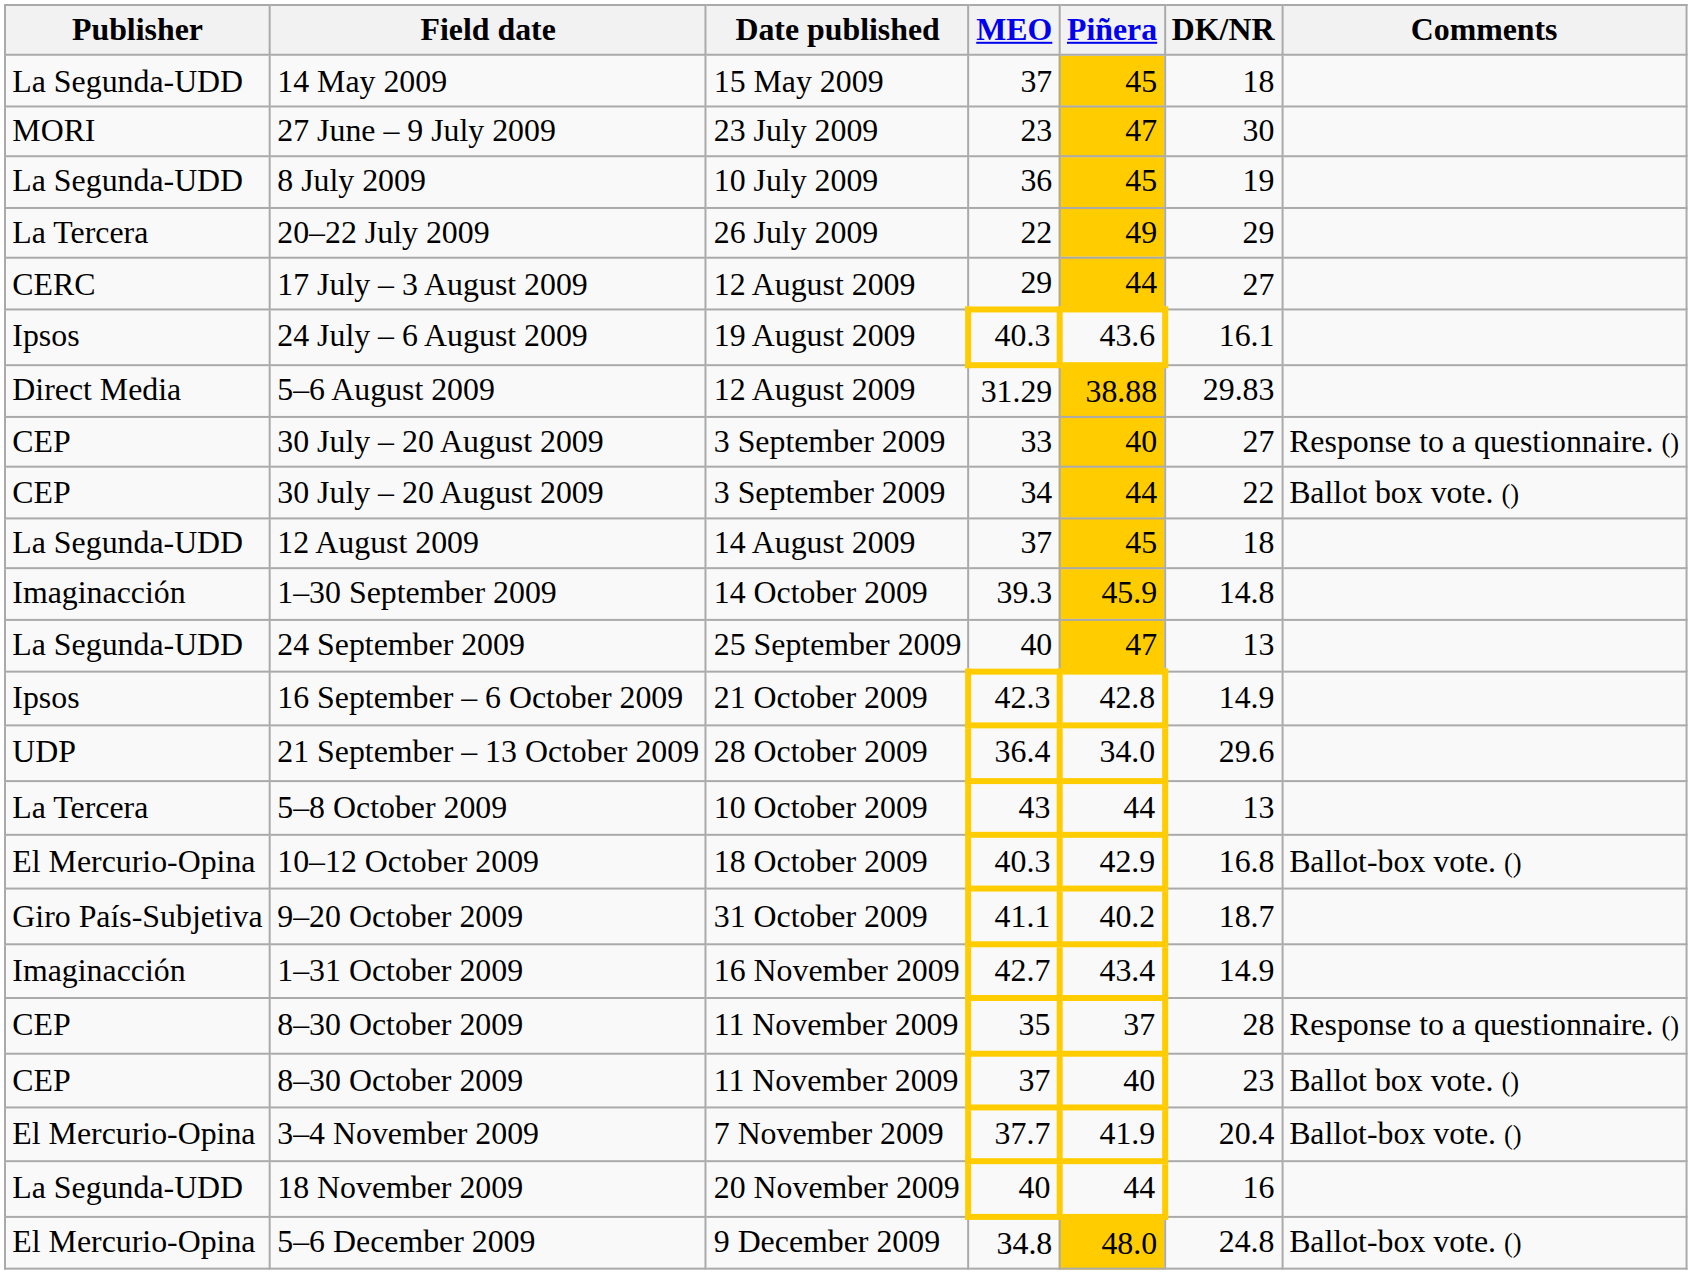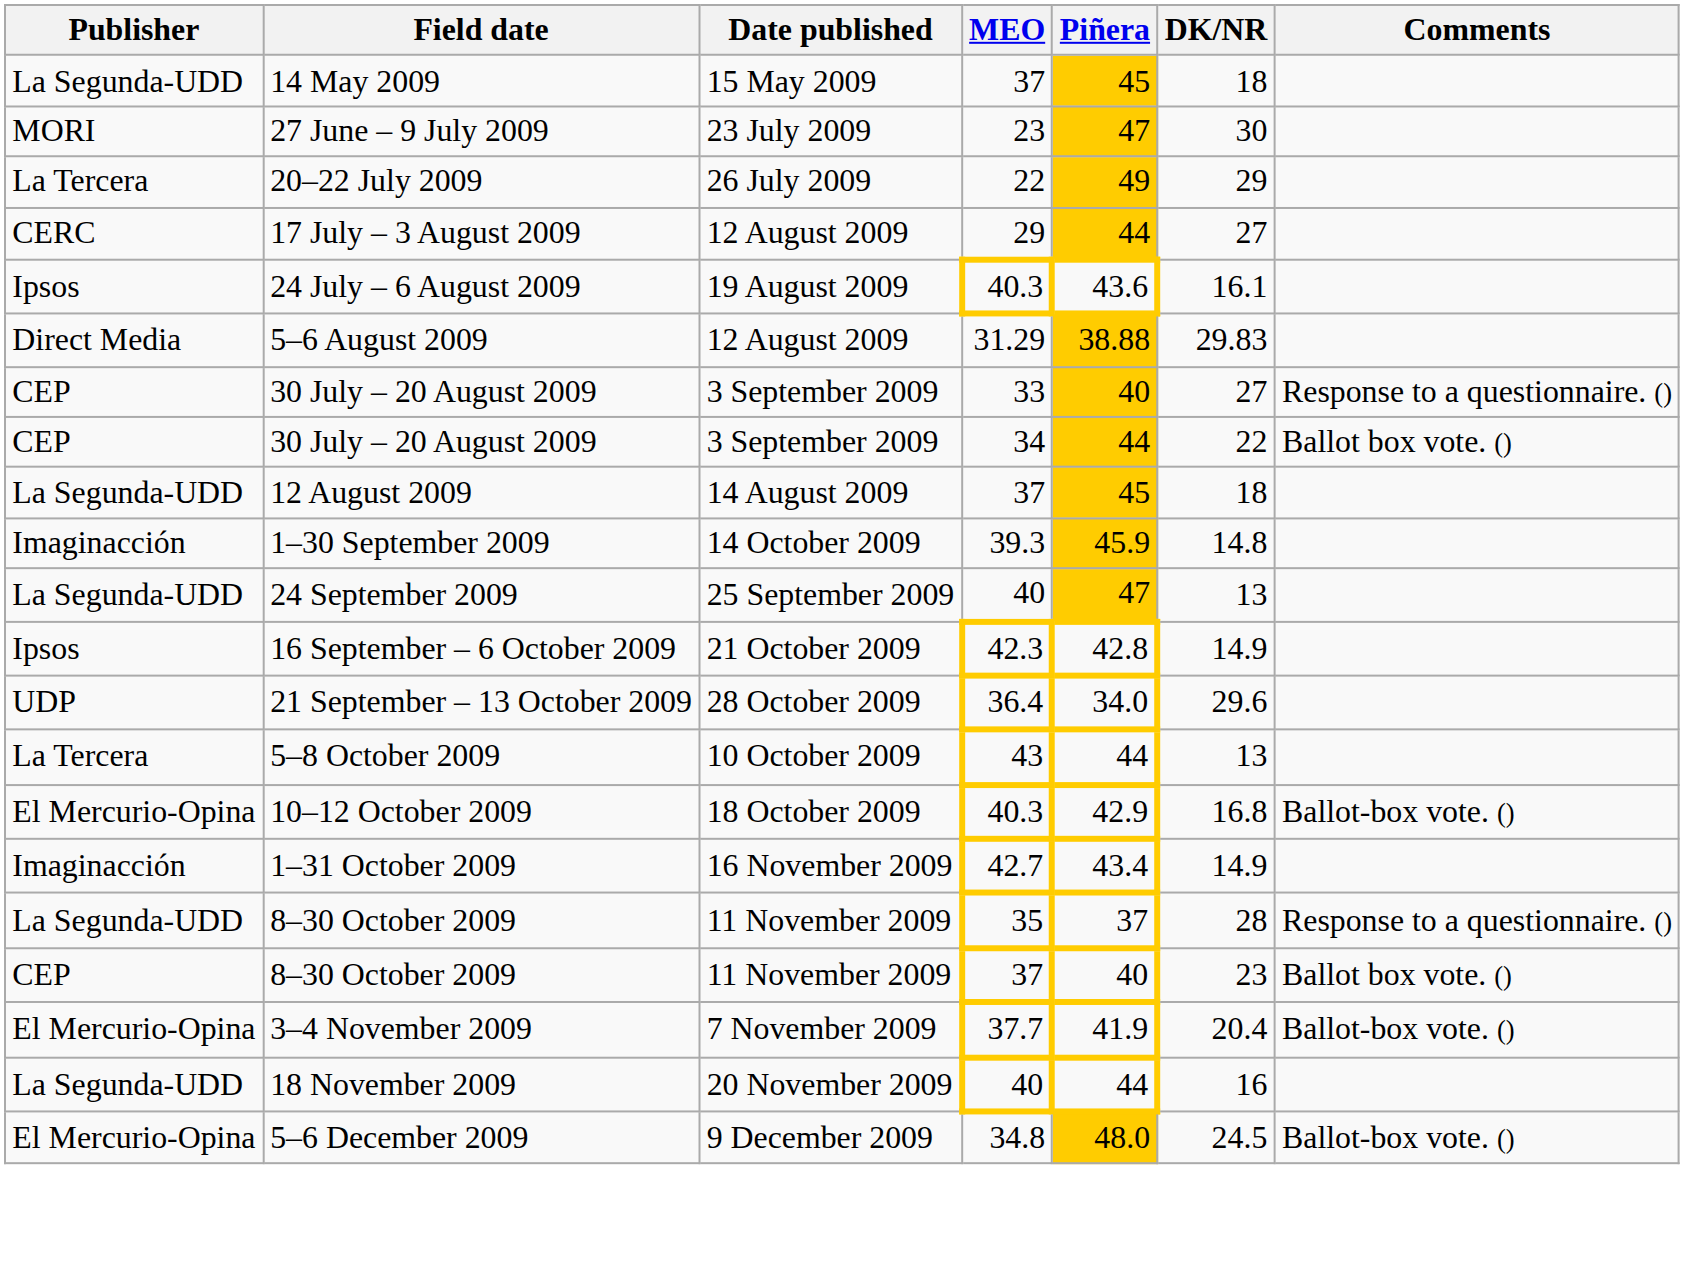 <table class="wikitable">
 <tr>
 <th>Publisher</th>
 <th>Field date</th>
 <th>Date published</th>
 <th><a href='#'>MEO</a></th>
 <th><a href='#'>Piñera</a></th>
 <th>DK/NR</th>
 <th>Comments</th>
 </tr>
 <tr 14/5>
 <td>La Segunda-UDD</td>
 <td>14 May 2009</td>
 <td>15 May 2009</td>
 <td style="text-align:right;">37</td>
 <td style="text-align:right; background:#fc0;">45</td>
 <td style="text-align:right;">18</td>
 <td><small></small></td>
 </tr>
 <tr 3/7>
 <td>MORI</td>
 <td>27 June – 9 July 2009</td>
 <td>23 July 2009</td>
 <td style="text-align:right;">23</td>
 <td style="text-align:right; background:#fc0;">47</td>
 <td style="text-align:right;">30</td>
-<td><small></small></td>
-</tr>
-<tr 9/7>
-<td>La Segunda-UDD</td>
-<td>8 July 2009</td>
-<td>10 July 2009</td>
-<td style="text-align:right;">36</td>
-<td style="text-align:right; background:#fc0;">45</td>
-<td style="text-align:right;">19</td>
 <td><small></small></td>
 </tr>
 <tr 21/7>
 <td>La Tercera</td>
 <td>20–22 July 2009</td>
 <td>26 July 2009</td>
 <td style="text-align:right;">22</td>
 <td style="text-align:right; background:#fc0;">49</td>
 <td style="text-align:right;">29</td>
 <td><small></small></td>
 </tr>
 <tr 25/7>
 <td>CERC</td>
 <td>17 July – 3 August 2009</td>
 <td>12 August 2009</td>
 <td style="text-align:right;">29</td>
 <td style="text-align:right; background:#fc0;">44</td>
 <td style="text-align:right;">27</td>
 <td><small></small></td>
 </tr>
 <tr 30/7>
 <td>Ipsos</td>
 <td>24 July – 6 August 2009</td>
 <td>19 August 2009</td>
 <td style="text-align:right; border:3px solid #fc0;">40.3</td>
 <td style="text-align:right; border:3px solid #fc0;">43.6</td>
 <td style="text-align:right;">16.1</td>
 <td><small></small></td>
 </tr>
 <tr 5/8>
 <td>Direct Media</td>
 <td>5–6 August 2009</td>
 <td>12 August 2009</td>
 <td style="text-align:right;">31.29</td>
 <td style="text-align:right; background:#fc0;">38.88</td>
 <td style="text-align:right;">29.83</td>
 <td><small></small></td>
 </tr>
 <tr 9/8>
 <td>CEP</td>
 <td>30 July – 20 August 2009</td>
 <td>3 September 2009</td>
 <td style="text-align:right;">33</td>
 <td style="text-align:right; background:#fc0;">40</td>
 <td style="text-align:right;">27</td>
 <td>Response to a questionnaire. <small>()</small></td>
 </tr>
 <tr 9/8>
 <td>CEP</td>
 <td>30 July – 20 August 2009</td>
 <td>3 September 2009</td>
 <td style="text-align:right;">34</td>
 <td style="text-align:right; background:#fc0;">44</td>
 <td style="text-align:right;">22</td>
 <td>Ballot box vote. <small>()</small></td>
 </tr>
 <tr 12/8>
 <td>La Segunda-UDD</td>
 <td>12 August 2009</td>
 <td>14 August 2009</td>
 <td style="text-align:right;">37</td>
 <td style="text-align:right; background:#fc0;">45</td>
 <td style="text-align:right;">18</td>
 <td><small></small></td>
 </tr>
 <tr 15/9>
 <td>Imaginacción</td>
 <td>1–30 September 2009</td>
 <td>14 October 2009</td>
 <td style="text-align:right;">39.3</td>
 <td style="text-align:right; background:#fc0;">45.9</td>
 <td style="text-align:right;">14.8</td>
 <td><small></small></td>
 </tr>
 <tr 24/9>
 <td>La Segunda-UDD</td>
 <td>24 September 2009</td>
 <td>25 September 2009</td>
 <td style="text-align:right;">40</td>
 <td style="text-align:right; background:#fc0;">47</td>
 <td style="text-align:right;">13</td>
 <td><small></small></td>
 </tr>
 <tr 26/9>
 <td>Ipsos</td>
 <td>16 September – 6 October 2009</td>
 <td>21 October 2009</td>
 <td style="text-align:right; border:3px solid #fc0;">42.3</td>
 <td style="text-align:right; border:3px solid #fc0;">42.8</td>
 <td style="text-align:right;">14.9</td>
 <td><small></small></td>
 </tr>
 <tr 2/10>
 <td>UDP</td>
 <td>21 September – 13 October 2009</td>
 <td>28 October 2009</td>
 <td style="text-align:right; border:3px solid #fc0;">36.4</td>
 <td style="text-align:right; border:3px solid #fc0;">34.0</td>
 <td style="text-align:right;">29.6</td>
 <td><small></small></td>
 </tr>
 <tr 6/10>
 <td>La Tercera</td>
 <td>5–8 October 2009</td>
 <td>10 October 2009</td>
 <td style="text-align:right; border:3px solid #fc0;">43</td>
 <td style="text-align:right; border:3px solid #fc0;">44</td>
 <td style="text-align:right;">13</td>
 <td><small></small></td>
 </tr>
 <tr 11/10>
 <td>El Mercurio-Opina</td>
 <td>10–12 October 2009</td>
 <td>18 October 2009</td>
 <td style="text-align:right; border:3px solid #fc0;">40.3</td>
 <td style="text-align:right; border:3px solid #fc0;">42.9</td>
 <td style="text-align:right;">16.8</td>
 <td>Ballot-box vote. <small>()</small></td>
 </tr>
-<tr 14/10>
-<td>Giro País-Subjetiva</td>
-<td>9–20 October 2009</td>
-<td>31 October 2009</td>
-<td style="text-align:right; border:3px solid #fc0;">41.1</td>
-<td style="text-align:right; border:3px solid #fc0;">40.2</td>
-<td style="text-align:right;">18.7</td>
-<td><small></small></td>
-</tr>
 <tr 16/10>
 <td>Imaginacción</td>
 <td>1–31 October 2009</td>
 <td>16 November 2009</td>
 <td style="text-align:right; border:3px solid #fc0;">42.7</td>
 <td style="text-align:right; border:3px solid #fc0;">43.4</td>
 <td style="text-align:right;">14.9</td>
 <td><small></small></td>
 </tr>
 <tr 19/10>
-<td>CEP</td>
+<td>La Segunda-UDD</td>
 <td>8–30 October 2009</td>
 <td>11 November 2009</td>
 <td style="text-align:right; border:3px solid #fc0;">35</td>
 <td style="text-align:right; border:3px solid #fc0;">37</td>
 <td style="text-align:right;">28</td>
 <td>Response to a questionnaire. <small>()</small></td>
 </tr>
 <tr 19/10>
 <td>CEP</td>
 <td>8–30 October 2009</td>
 <td>11 November 2009</td>
 <td style="text-align:right; border:3px solid #fc0;">37</td>
 <td style="text-align:right; border:3px solid #fc0;">40</td>
 <td style="text-align:right;">23</td>
 <td>Ballot box vote. <small>()</small></td>
 </tr>
 <tr 3/11>
 <td>El Mercurio-Opina</td>
 <td>3–4 November 2009</td>
 <td>7 November 2009</td>
 <td style="text-align:right; border:3px solid #fc0;">37.7</td>
 <td style="text-align:right; border:3px solid #fc0;">41.9</td>
 <td style="text-align:right;">20.4</td>
 <td>Ballot-box vote. <small>()</small></td>
 </tr>
 <tr 18/11>
 <td>La Segunda-UDD</td>
 <td>18 November 2009</td>
 <td>20 November 2009</td>
 <td style="text-align:right; border:3px solid #fc0;">40</td>
 <td style="text-align:right; border:3px solid #fc0;">44</td>
 <td style="text-align:right;">16</td>
 <td><small></small></td>
 </tr>
 <tr 5/12>
 <td>El Mercurio-Opina</td>
 <td>5–6 December 2009</td>
 <td>9 December 2009</td>
 <td style="text-align:right;">34.8</td>
 <td style="text-align:right; background:#fc0;">48.0</td>
-<td style="text-align:right;">24.8</td>
+<td style="text-align:right;">24.5</td>
 <td>Ballot-box vote. <small>()</small></td>
 </tr>
 </table>
